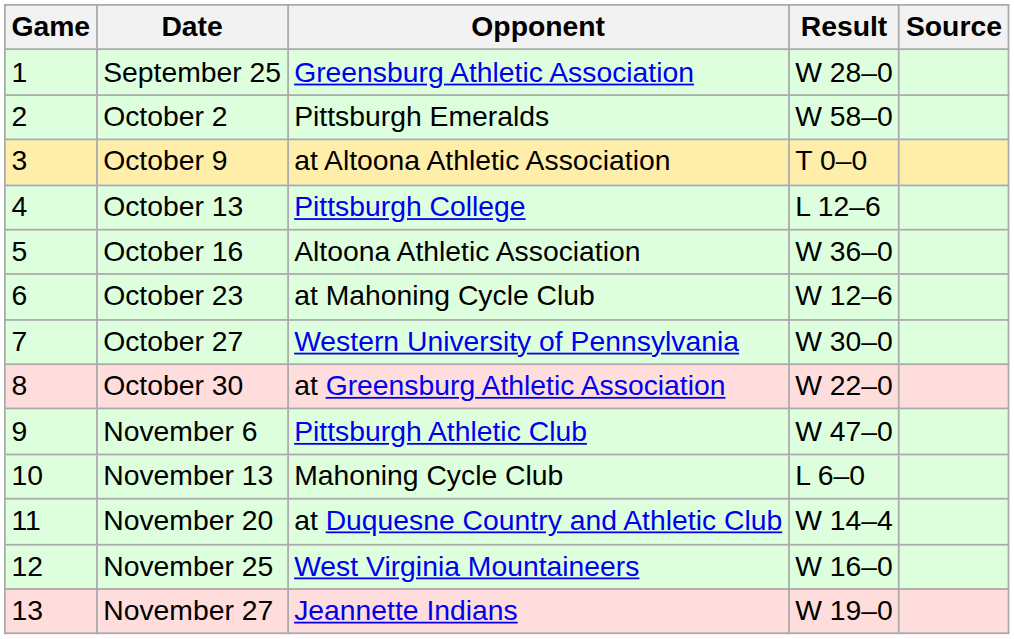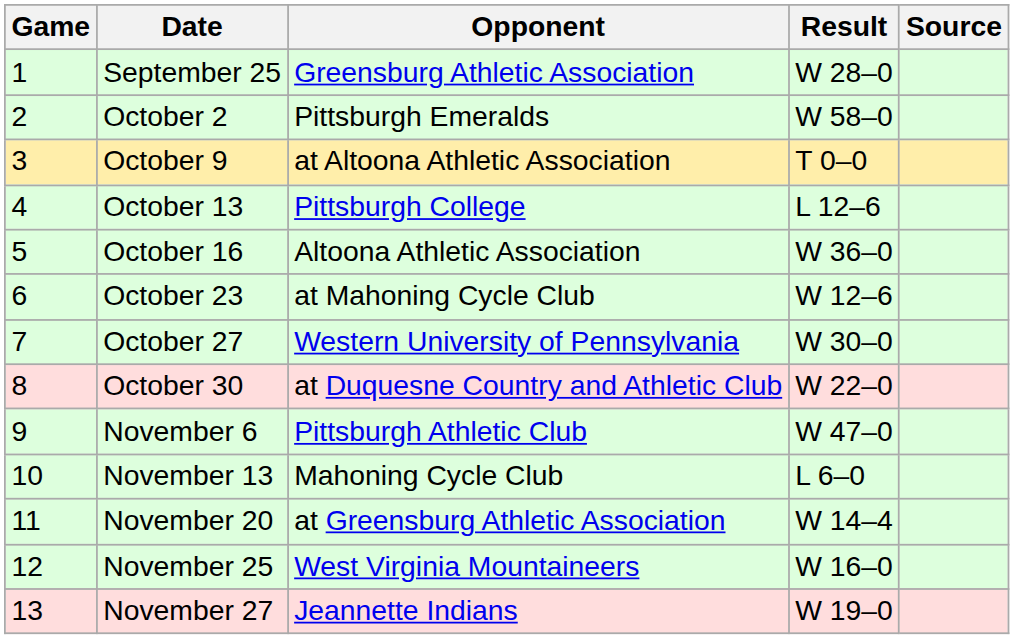 <table class="wikitable">
 <tr>
 <th>Game</th>
 <th>Date</th>
 <th>Opponent</th>
 <th>Result</th>
 <th>Source</th>
 </tr>
 <tr style="background: #ddffdd;">
 <td>1</td>
 <td>September 25</td>
 <td><a href='#'>Greensburg Athletic Association</a></td>
 <td>W 28–0</td>
 <td></td>
 </tr>
 <tr style="background: #ddffdd;">
 <td>2</td>
 <td>October 2</td>
 <td>Pittsburgh Emeralds</td>
 <td>W 58–0</td>
 <td></td>
 </tr>
 <tr style="background: #ffeeaa;">
 <td>3</td>
 <td>October 9</td>
 <td>at Altoona Athletic Association</td>
 <td>T 0–0</td>
 <td></td>
 </tr>
 <tr style="background: #ddffdd;">
 <td>4</td>
 <td>October 13</td>
 <td><a href='#'>Pittsburgh College</a></td>
 <td>L 12–6</td>
 <td style="text-align:center"></td>
 </tr>
 <tr style="background: #ddffdd;">
 <td>5</td>
 <td>October 16</td>
 <td>Altoona Athletic Association</td>
 <td>W 36–0</td>
 <td></td>
 </tr>
 <tr style="background: #ddffdd;">
 <td>6</td>
 <td>October 23</td>
 <td>at Mahoning Cycle Club</td>
 <td>W 12–6</td>
 <td style="text-align:center"></td>
 </tr>
 <tr style="background: #ddffdd;">
 <td>7</td>
 <td>October 27</td>
 <td><a href='#'>Western University of Pennsylvania</a></td>
 <td>W 30–0</td>
 <td style="text-align:center"></td>
 </tr>
 <tr style="background: #ffdddd;">
 <td>8</td>
 <td>October 30</td>
-<td>at <a href='#'>Greensburg Athletic Association</a></td>
+<td>at <a href='#'>Duquesne Country and Athletic Club</a></td>
 <td>W 22–0</td>
 <td style="text-align:center"></td>
 </tr>
 <tr style="background: #ddffdd;">
 <td>9</td>
 <td>November 6</td>
 <td><a href='#'>Pittsburgh Athletic Club</a></td>
 <td>W 47–0</td>
 <td style="text-align:center"></td>
 </tr>
 <tr style="background: #ddffdd;">
 <td>10</td>
 <td>November 13</td>
 <td>Mahoning Cycle Club</td>
 <td>L 6–0</td>
 <td style="text-align:center"></td>
 </tr>
 <tr style="background: #ddffdd;">
 <td>11</td>
 <td>November 20</td>
-<td>at <a href='#'>Duquesne Country and Athletic Club</a></td>
+<td>at <a href='#'>Greensburg Athletic Association</a></td>
 <td>W 14–4</td>
 <td></td>
 </tr>
 <tr style="background: #ddffdd;">
 <td>12</td>
 <td>November 25</td>
 <td><a href='#'>West Virginia Mountaineers</a></td>
 <td>W 16–0</td>
 <td style="text-align:center"></td>
 </tr>
 <tr style="background: #ffdddd;">
 <td>13</td>
 <td>November 27</td>
 <td><a href='#'>Jeannette Indians</a></td>
 <td>W 19–0</td>
 <td></td>
 </tr>
 </table>
